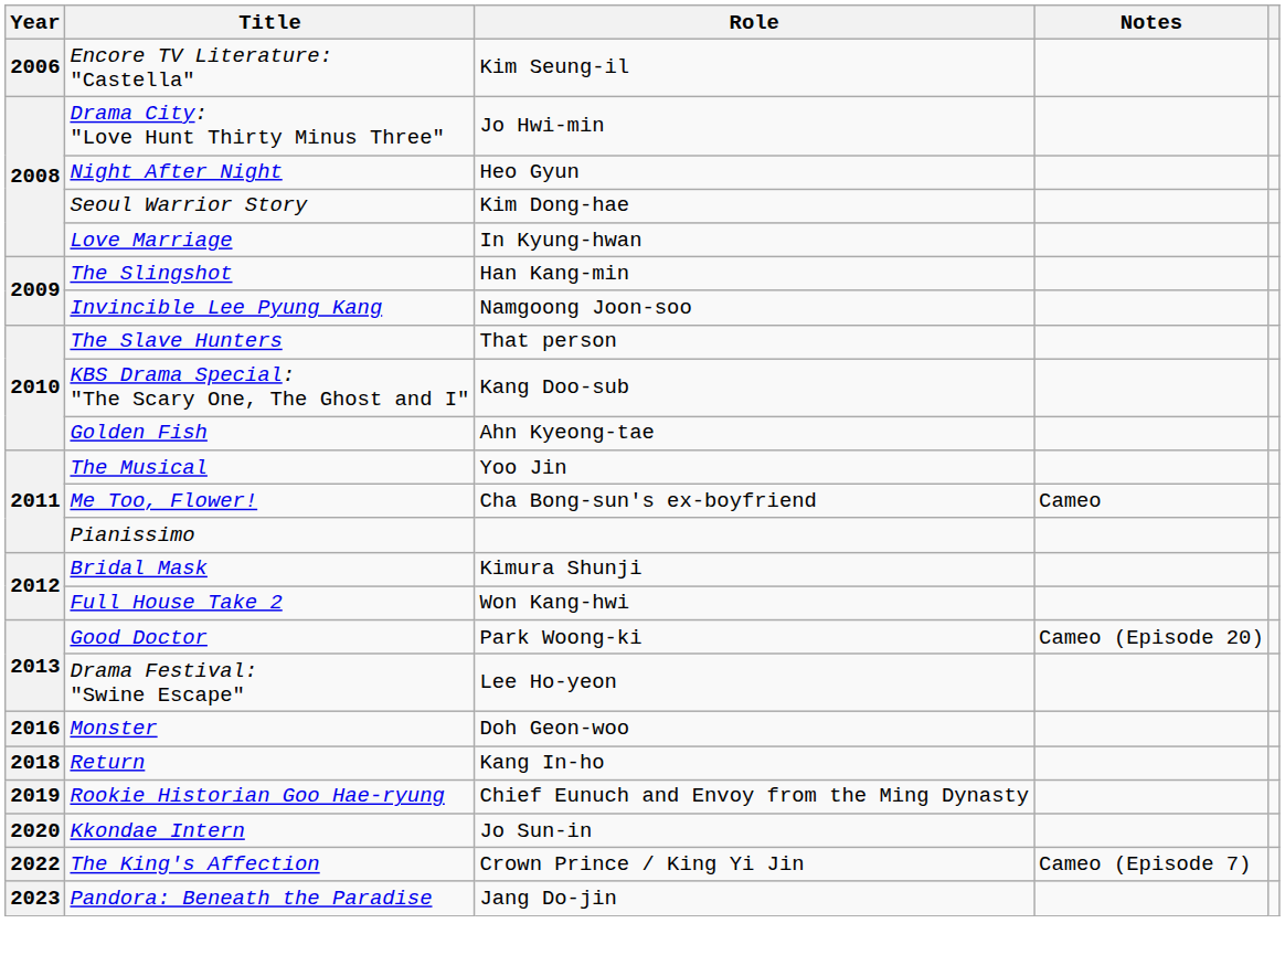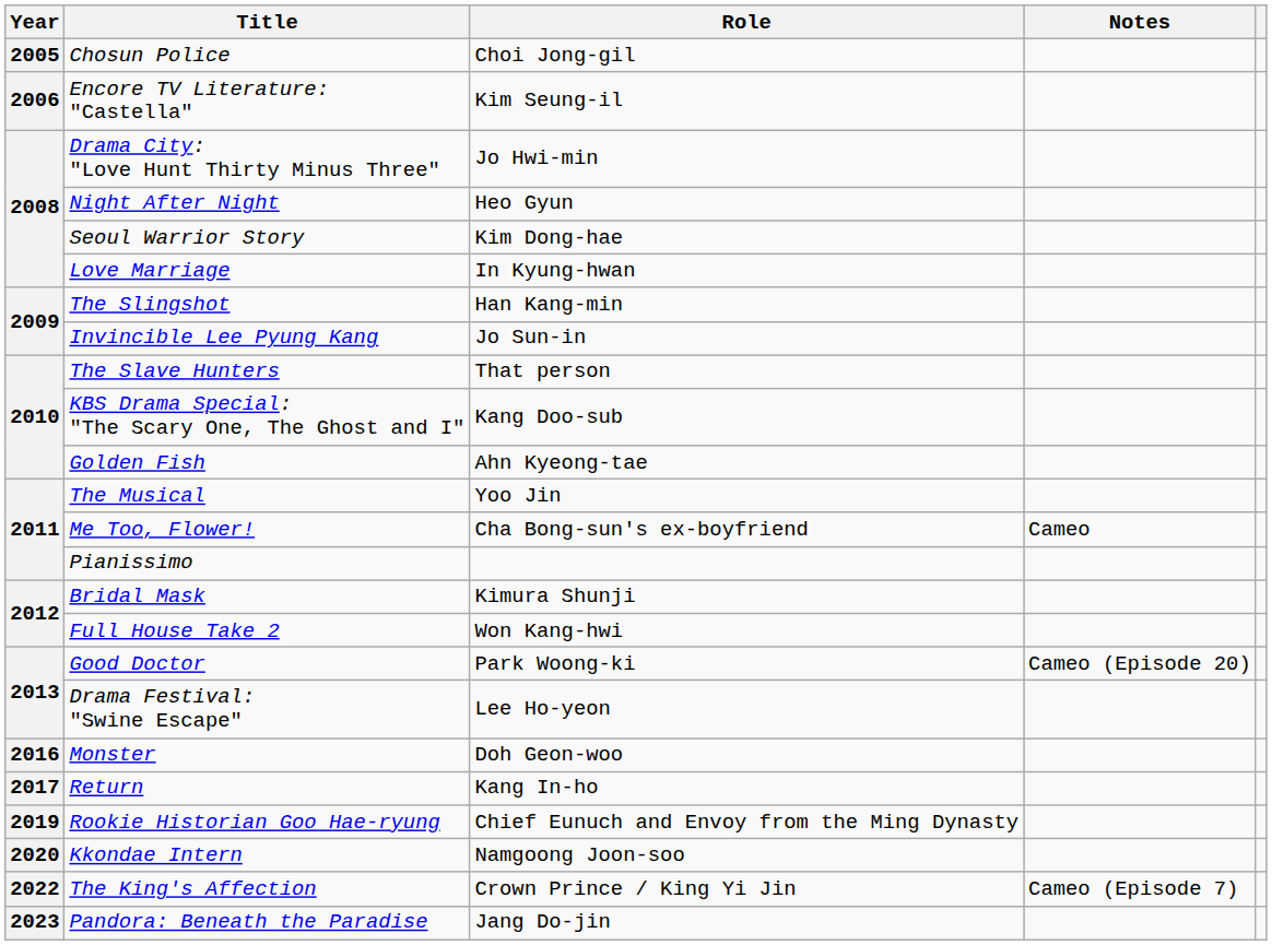 <table class="wikitable sortable plainrowheaders">
 <tr>
 <th scope="col">Year</th>
 <th scope="col">Title</th>
 <th scope="col">Role</th>
 <th scope="col">Notes</th>
 <th scope="col" class="unsortable"></th>
+</tr>
+<tr>
+<th scope="row">2005</th>
+<td><em>Chosun Police</em></td>
+<td>Choi Jong-gil</td>
+<td></td>
+<td></td>
 </tr>
 <tr>
 <th scope="row">2006</th>
 <td><em>Encore TV Literature:</em><br> "Castella"</td>
 <td>Kim Seung-il</td>
 <td></td>
 <td></td>
 </tr>
 <tr>
 <th scope="row" rowspan="4">2008</th>
 <td><em><a href='#'>Drama City</a>:</em><br> "Love Hunt Thirty Minus Three"</td>
 <td>Jo Hwi-min</td>
 <td></td>
 <td></td>
 </tr>
 <tr>
 <td><em><a href='#'>Night After Night</a></em></td>
 <td>Heo Gyun</td>
 <td></td>
 <td></td>
 </tr>
 <tr>
 <td><em>Seoul Warrior Story</em></td>
 <td>Kim Dong-hae</td>
 <td></td>
 <td></td>
 </tr>
 <tr>
 <td><em><a href='#'>Love Marriage</a></em></td>
 <td>In Kyung-hwan</td>
 <td></td>
 <td></td>
 </tr>
 <tr>
 <th scope="row" rowspan="2">2009</th>
 <td><em><a href='#'>The Slingshot</a></em></td>
 <td>Han Kang-min</td>
 <td></td>
 <td></td>
 </tr>
 <tr>
 <td><em><a href='#'>Invincible Lee Pyung Kang</a></em></td>
-<td>Namgoong Joon-soo</td>
+<td>Jo Sun-in</td>
 <td></td>
 <td></td>
 </tr>
 <tr>
 <th scope="row" rowspan="3">2010</th>
 <td><em><a href='#'>The Slave Hunters</a></em></td>
 <td>That person</td>
 <td></td>
 <td></td>
 </tr>
 <tr>
 <td><em><a href='#'>KBS Drama Special</a>:</em><br> "The Scary One, The Ghost and I"</td>
 <td>Kang Doo-sub</td>
 <td></td>
 <td></td>
 </tr>
 <tr>
 <td><em><a href='#'>Golden Fish</a></em></td>
 <td>Ahn Kyeong-tae</td>
 <td></td>
 <td></td>
 </tr>
 <tr>
 <th scope="row" rowspan="3">2011</th>
 <td><em><a href='#'>The Musical</a></em></td>
 <td>Yoo Jin</td>
 <td></td>
 <td></td>
 </tr>
 <tr>
 <td><em><a href='#'>Me Too, Flower!</a></em></td>
 <td>Cha Bong-sun's ex-boyfriend</td>
 <td>Cameo</td>
 <td></td>
 </tr>
 <tr>
 <td><em>Pianissimo</em></td>
 <td></td>
 <td></td>
 <td></td>
 </tr>
 <tr>
 <th scope="row" rowspan="2">2012</th>
 <td><em><a href='#'>Bridal Mask</a></em></td>
 <td>Kimura Shunji</td>
 <td></td>
 <td></td>
 </tr>
 <tr>
 <td><em><a href='#'>Full House Take 2</a></em></td>
 <td>Won Kang-hwi</td>
 <td></td>
 <td></td>
 </tr>
 <tr>
 <th scope="row" rowspan=2>2013</th>
 <td><em><a href='#'>Good Doctor</a></em></td>
 <td>Park Woong-ki</td>
 <td>Cameo (Episode 20)</td>
 <td></td>
 </tr>
 <tr>
 <td><em>Drama Festival:</em><br> "Swine Escape"</td>
 <td>Lee Ho-yeon</td>
 <td></td>
 <td></td>
 </tr>
 <tr>
 <th scope="row">2016</th>
 <td><em><a href='#'>Monster</a></em></td>
 <td>Doh Geon-woo</td>
 <td></td>
 <td></td>
 </tr>
 <tr>
-<th scope="row">2018</th>
+<th scope="row">2017</th>
 <td><em><a href='#'>Return</a></em></td>
 <td>Kang In-ho</td>
 <td></td>
 <td></td>
 </tr>
 <tr>
 <th scope="row">2019</th>
 <td><em><a href='#'>Rookie Historian Goo Hae-ryung</a></em></td>
 <td>Chief Eunuch and Envoy from the Ming Dynasty</td>
 <td></td>
 <td></td>
 </tr>
 <tr>
 <th scope="row">2020</th>
 <td><em><a href='#'>Kkondae Intern</a></em></td>
-<td>Jo Sun-in</td>
+<td>Namgoong Joon-soo</td>
 <td></td>
 <td></td>
 </tr>
 <tr>
 <th scope="row">2022</th>
 <td><em><a href='#'>The King's Affection</a></em></td>
 <td>Crown Prince / King Yi Jin</td>
 <td>Cameo (Episode 7)</td>
 <td></td>
 </tr>
 <tr>
 <th scope="row">2023</th>
 <td><em><a href='#'>Pandora: Beneath the Paradise</a></em></td>
 <td>Jang Do-jin</td>
 <td></td>
 <td></td>
 </tr>
 </table>
